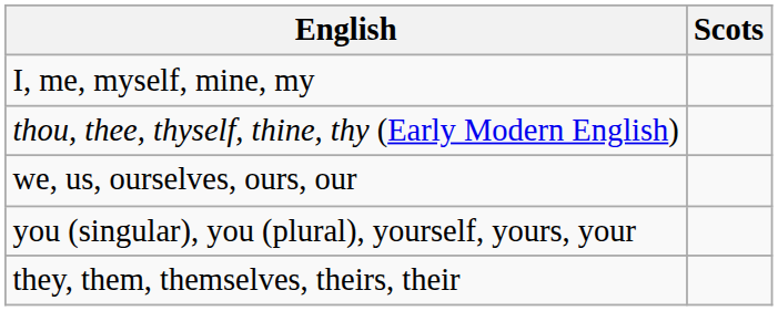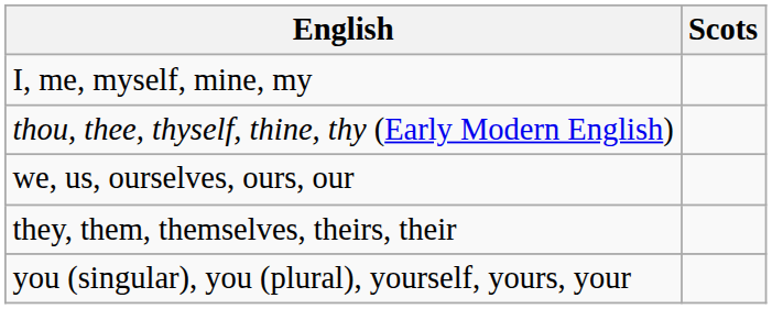 <table class="wikitable" border="1">
 <tr>
 <th>English</th>
 <th>Scots</th>
 </tr>
 <tr>
 <td>I, me, myself, mine, my</td>
 <td></td>
 </tr>
 <tr>
 <td><em>thou, thee, thyself, thine, thy</em> (<a href='#'>Early Modern English</a>)</td>
 <td></td>
 </tr>
 <tr>
 <td>we, us, ourselves, ours, our</td>
 <td></td>
 </tr>
 <tr>
+<td>they, them, themselves, theirs, their</td>
+<td></td>
+</tr>
+<tr>
 <td>you (singular), you (plural), yourself, yours, your</td>
 <td></td>
 </tr>
-<tr>
-<td>they, them, themselves, theirs, their</td>
-<td></td>
-</tr>
 </table>
